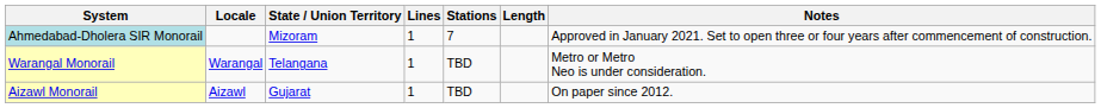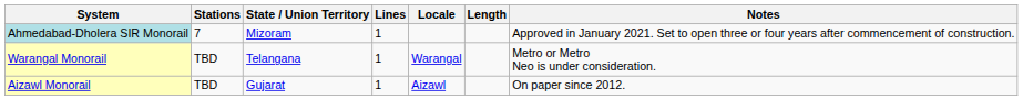 <table class="wikitable sortable" style="font-size:small">
 <tr>
 <th>System</th>
-<th>Locale</th>
+<th>Stations</th>
 <th>State / Union Territory</th>
 <th>Lines</th>
-<th>Stations</th>
+<th>Locale</th>
 <th>Length</th>
 <th>Notes</th>
 </tr>
 <tr>
 <td style="background:#B0E0E6">Ahmedabad-Dholera SIR Monorail</td>
-<td></td>
+<td>7</td>
 <td><a href='#'>Mizoram</a></td>
 <td>1</td>
-<td>7</td>
+<td></td>
 <td></td>
 <td>Approved in January 2021. Set to open three or four years after commencement of construction.</td>
 </tr>
 <tr>
 <td style="background:#ffb;"><a href='#'>Warangal Monorail</a></td>
-<td><a href='#'>Warangal</a></td>
+<td>TBD</td>
 <td><a href='#'>Telangana</a></td>
 <td>1</td>
-<td>TBD</td>
+<td><a href='#'>Warangal</a></td>
 <td></td>
 <td>Metro or Metro<br>Neo is under consideration.</td>
 </tr>
 <tr>
 <td style="background:#ffb;"><a href='#'>Aizawl Monorail</a></td>
-<td><a href='#'>Aizawl</a></td>
+<td>TBD</td>
 <td><a href='#'>Gujarat</a></td>
 <td>1</td>
-<td>TBD</td>
+<td><a href='#'>Aizawl</a></td>
 <td></td>
 <td>On paper since 2012.</td>
 </tr>
 </table>
